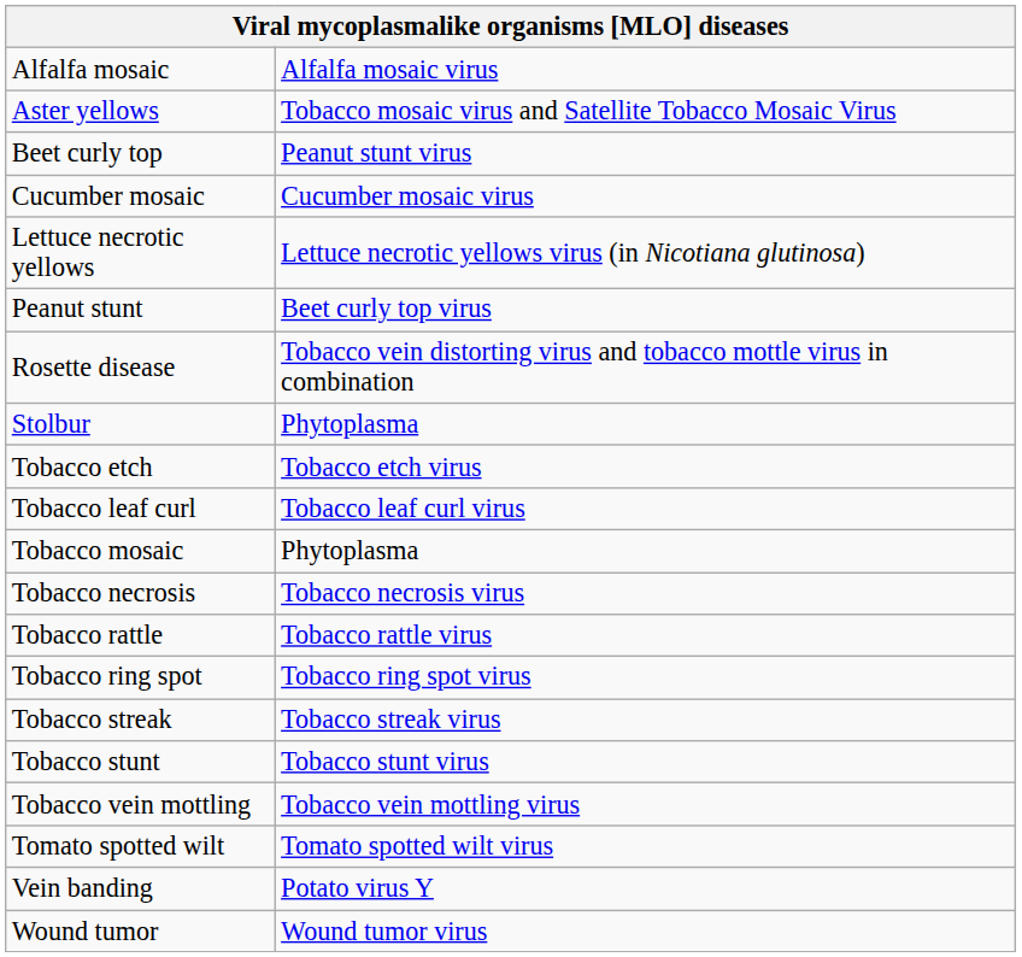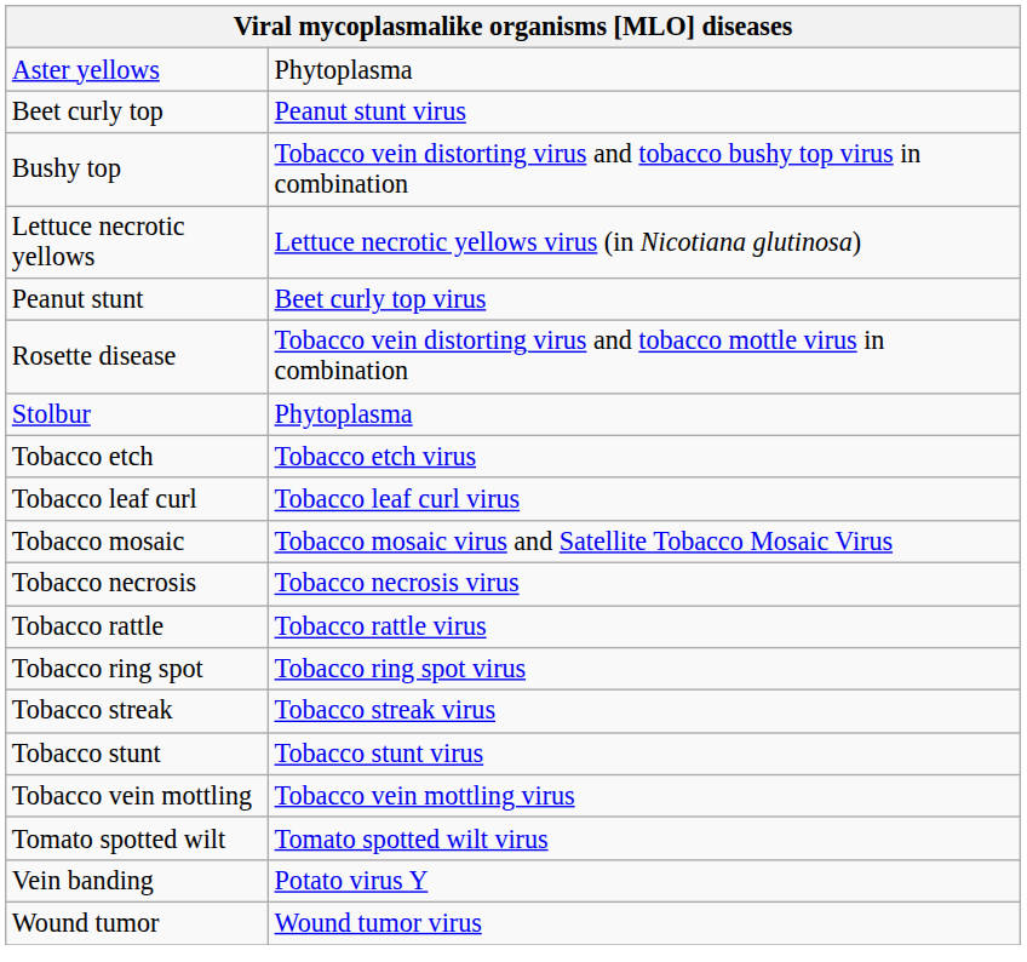 <table class="wikitable" style="clear">
 <tr>
 <th colspan=2><strong>Viral mycoplasmalike organisms [MLO] diseases</strong><br></th>
 </tr>
 <tr>
-<td>Alfalfa mosaic</td>
-<td><a href='#'>Alfalfa mosaic virus</a></td>
-</tr>
-<tr>
 <td><a href='#'>Aster yellows</a></td>
-<td><a href='#'>Tobacco mosaic virus</a> and <a href='#'>Satellite Tobacco Mosaic Virus</a></td>
+<td>Phytoplasma</td>
 </tr>
 <tr>
 <td>Beet curly top</td>
 <td><a href='#'>Peanut stunt virus</a></td>
 </tr>
 <tr>
-<td>Cucumber mosaic</td>
-<td><a href='#'>Cucumber mosaic virus</a></td>
+<td>Bushy top</td>
+<td><a href='#'>Tobacco vein distorting virus</a> and <a href='#'>tobacco bushy top virus</a> in combination</td>
 </tr>
 <tr>
 <td>Lettuce necrotic yellows</td>
 <td><a href='#'>Lettuce necrotic yellows virus</a> (in <em>Nicotiana glutinosa</em>)</td>
 </tr>
 <tr>
 <td>Peanut stunt</td>
 <td><a href='#'>Beet curly top virus</a></td>
 </tr>
 <tr>
 <td>Rosette disease</td>
 <td><a href='#'>Tobacco vein distorting virus</a> and <a href='#'>tobacco mottle virus</a> in combination</td>
 </tr>
 <tr>
 <td><a href='#'>Stolbur</a></td>
 <td><a href='#'>Phytoplasma</a></td>
 </tr>
 <tr>
 <td>Tobacco etch</td>
 <td><a href='#'>Tobacco etch virus</a></td>
 </tr>
 <tr>
 <td>Tobacco leaf curl</td>
 <td><a href='#'>Tobacco leaf curl virus</a></td>
 </tr>
 <tr>
 <td>Tobacco mosaic</td>
-<td>Phytoplasma</td>
+<td><a href='#'>Tobacco mosaic virus</a> and <a href='#'>Satellite Tobacco Mosaic Virus</a></td>
 </tr>
 <tr>
 <td>Tobacco necrosis</td>
 <td><a href='#'>Tobacco necrosis virus</a></td>
 </tr>
 <tr>
 <td>Tobacco rattle</td>
 <td><a href='#'>Tobacco rattle virus</a></td>
 </tr>
 <tr>
 <td>Tobacco ring spot</td>
 <td><a href='#'>Tobacco ring spot virus</a></td>
 </tr>
 <tr>
 <td>Tobacco streak</td>
 <td><a href='#'>Tobacco streak virus</a></td>
 </tr>
 <tr>
 <td>Tobacco stunt</td>
 <td><a href='#'>Tobacco stunt virus</a></td>
 </tr>
 <tr>
 <td>Tobacco vein mottling</td>
 <td><a href='#'>Tobacco vein mottling virus</a></td>
 </tr>
 <tr>
 <td>Tomato spotted wilt</td>
 <td><a href='#'>Tomato spotted wilt virus</a></td>
 </tr>
 <tr>
 <td>Vein banding</td>
 <td><a href='#'>Potato virus Y</a></td>
 </tr>
 <tr>
 <td>Wound tumor</td>
 <td><a href='#'>Wound tumor virus</a></td>
 </tr>
 <tr>
 </tr>
 </table>
